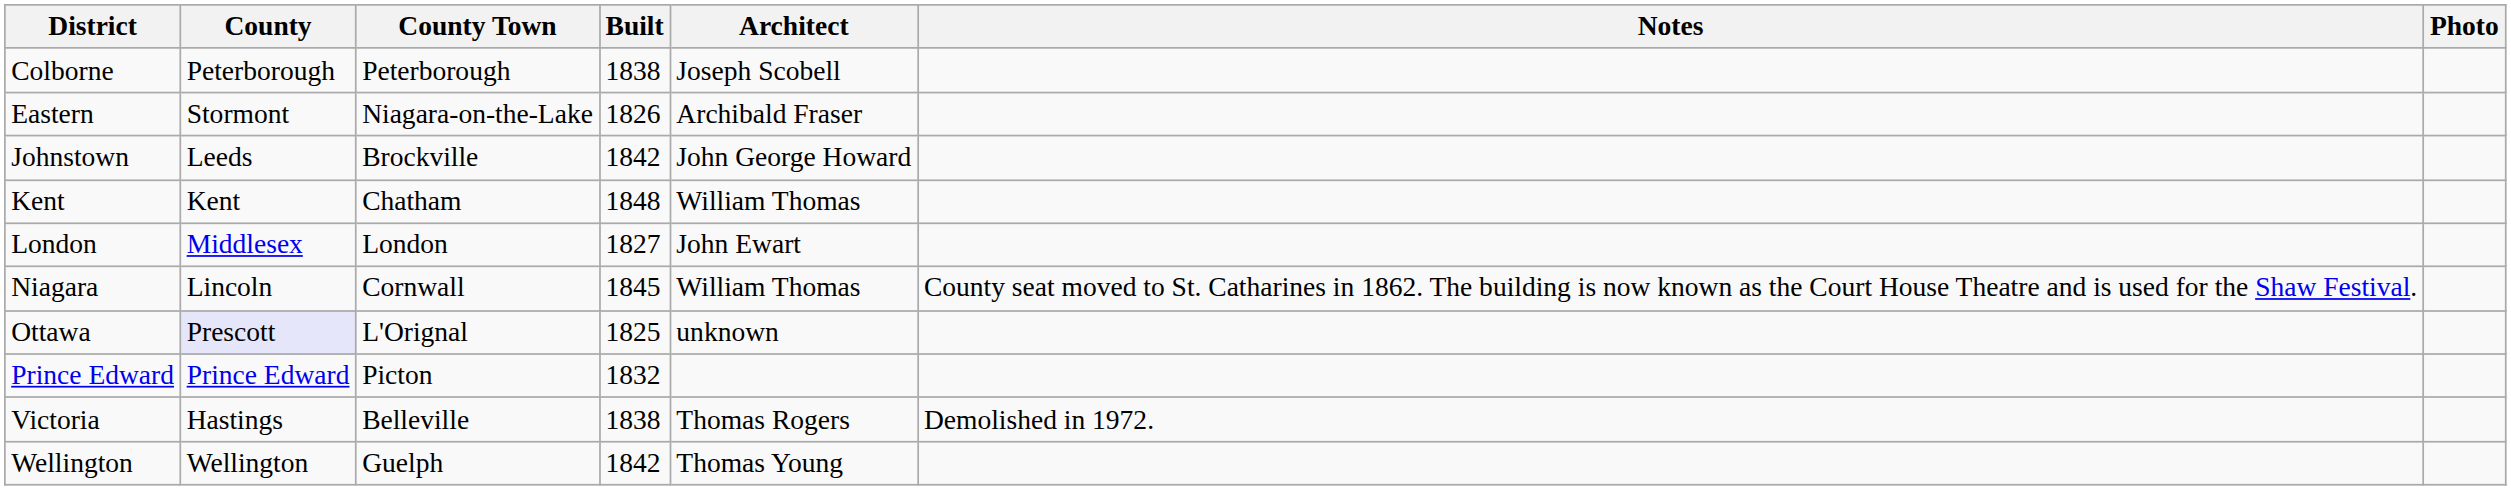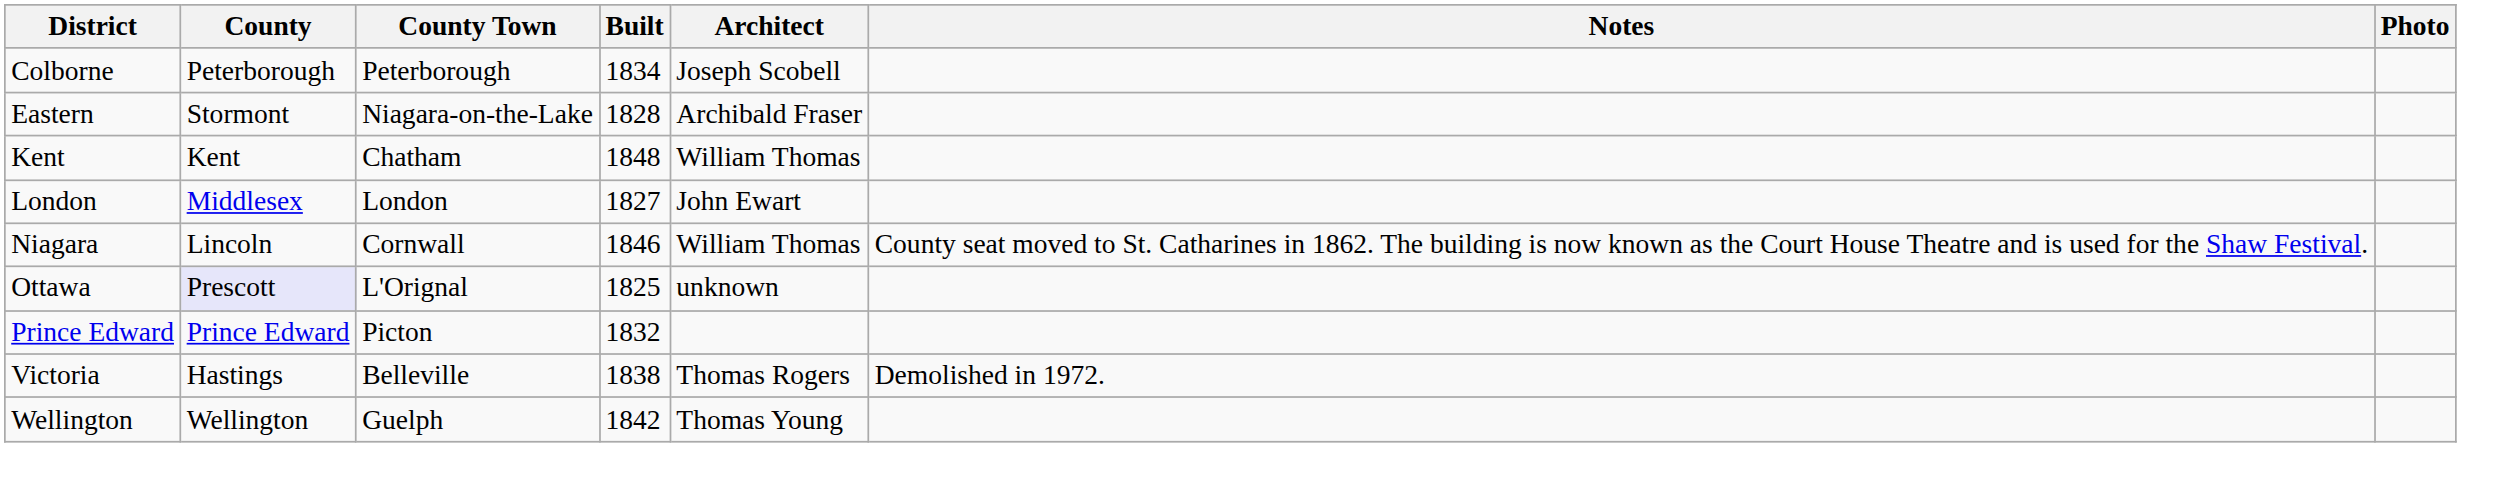 <table class="wikitable">
 <tr>
 <th>District</th>
 <th>County</th>
 <th>County Town</th>
 <th>Built</th>
 <th>Architect</th>
 <th>Notes</th>
 <th>Photo</th>
 </tr>
 <tr>
 <td>Colborne</td>
 <td>Peterborough</td>
 <td>Peterborough</td>
-<td>1838</td>
+<td>1834</td>
 <td>Joseph Scobell</td>
 <td></td>
 <td></td>
 </tr>
 <tr>
 <td>Eastern</td>
 <td>Stormont</td>
 <td>Niagara-on-the-Lake</td>
-<td>1826</td>
+<td>1828</td>
 <td>Archibald Fraser</td>
-<td></td>
-<td></td>
-</tr>
-<tr>
-<td>Johnstown</td>
-<td>Leeds</td>
-<td>Brockville</td>
-<td>1842</td>
-<td>John George Howard</td>
 <td></td>
 <td></td>
 </tr>
 <tr>
 <td>Kent</td>
 <td>Kent</td>
 <td>Chatham</td>
 <td>1848</td>
 <td>William Thomas</td>
 <td></td>
 <td></td>
 </tr>
 <tr>
 <td>London</td>
 <td><a href='#'>Middlesex</a></td>
 <td>London</td>
 <td>1827</td>
 <td>John Ewart</td>
 <td></td>
 <td></td>
 </tr>
 <tr>
 <td>Niagara</td>
 <td>Lincoln</td>
 <td>Cornwall</td>
-<td>1845</td>
+<td>1846</td>
 <td>William Thomas</td>
 <td>County seat moved to St. Catharines in 1862. The building is now known as the Court House Theatre and is used for the <a href='#'>Shaw Festival</a>.</td>
 <td></td>
 </tr>
 <tr>
 <td>Ottawa</td>
 <td style="background: lavender;">Prescott</td>
 <td>L'Orignal</td>
 <td>1825</td>
 <td>unknown</td>
 <td></td>
 <td></td>
 </tr>
 <tr>
 <td><a href='#'>Prince Edward</a></td>
 <td><a href='#'>Prince Edward</a></td>
 <td>Picton</td>
 <td>1832</td>
 <td></td>
 <td></td>
 <td></td>
 </tr>
 <tr>
 <td>Victoria</td>
 <td>Hastings</td>
 <td>Belleville</td>
 <td>1838</td>
 <td>Thomas Rogers</td>
 <td>Demolished in 1972.</td>
 <td></td>
 </tr>
 <tr>
 <td>Wellington</td>
 <td>Wellington</td>
 <td>Guelph</td>
 <td>1842</td>
 <td>Thomas Young</td>
 <td></td>
 <td></td>
 </tr>
 </table>
